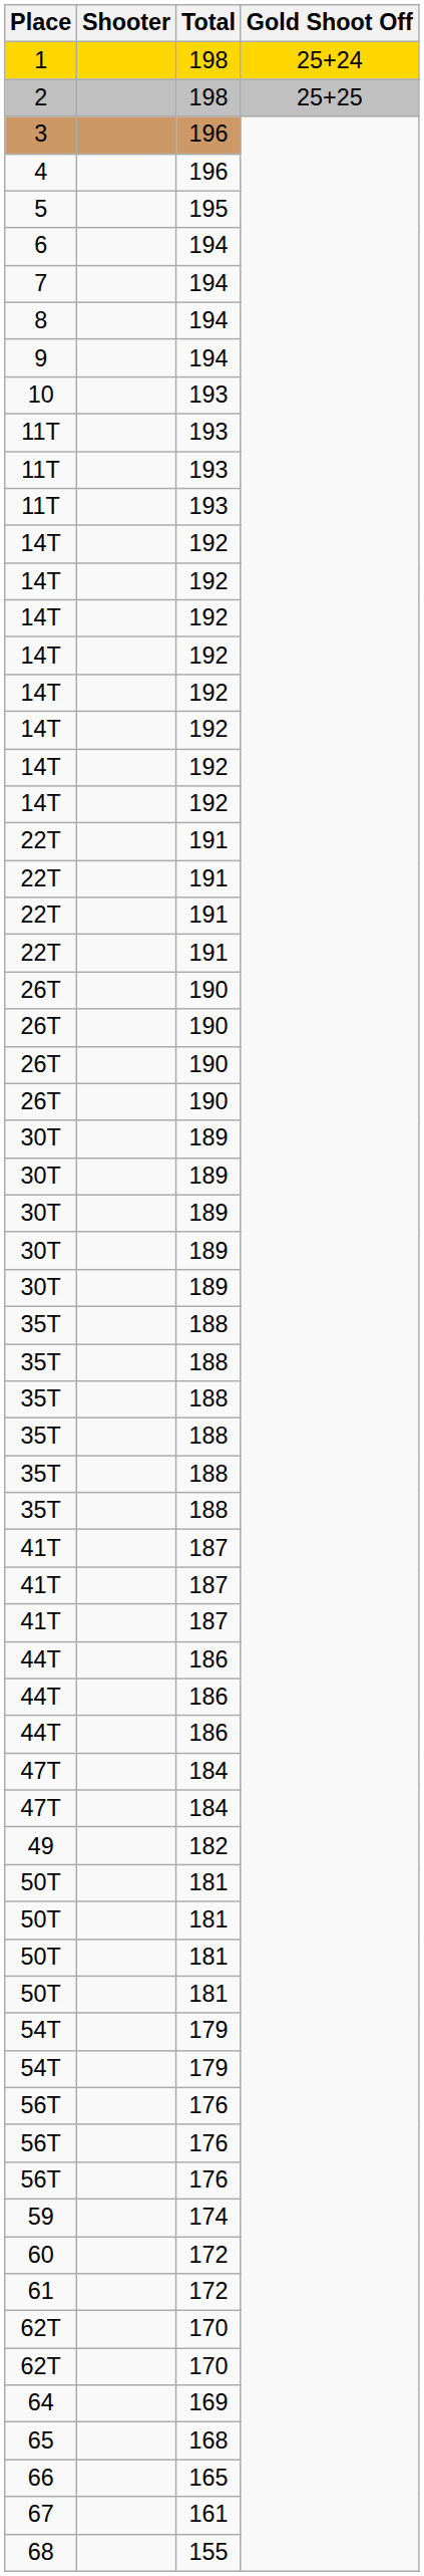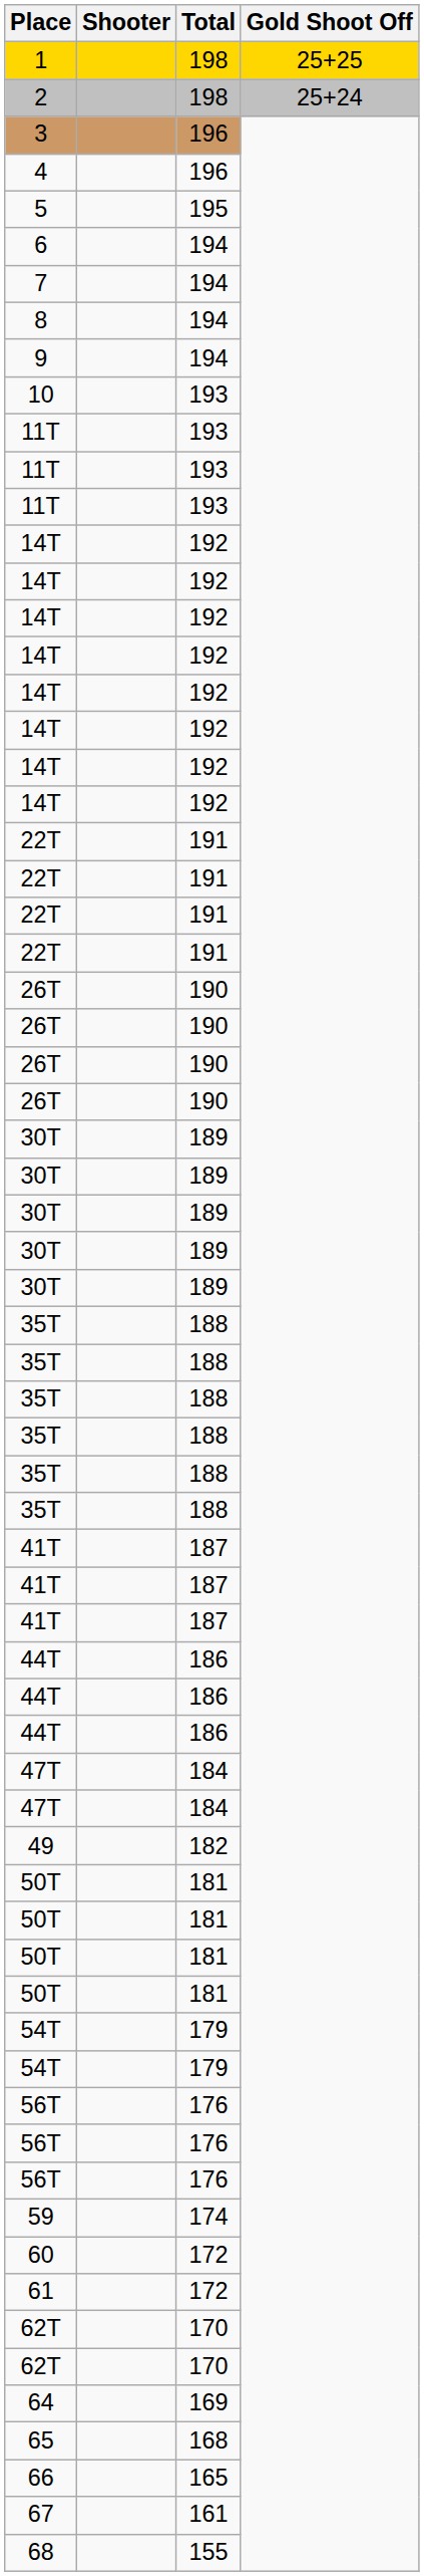 <table class=wikitable style="text-align:center">
 <tr>
 <th>Place</th>
 <th>Shooter</th>
 <th>Total</th>
 <th>Gold Shoot Off</th>
 </tr>
 <tr align=center bgcolor=gold>
 <td>1</td>
 <td align=left></td>
 <td>198</td>
-<td>25+24</td>
+<td>25+25</td>
 </tr>
 <tr align=center bgcolor=silver>
 <td>2</td>
 <td align=left></td>
 <td>198</td>
-<td>25+25</td>
+<td>25+24</td>
 </tr>
 <tr align=center bgcolor=cc9966>
 <td>3</td>
 <td align=left></td>
 <td>196</td>
 </tr>
 <tr>
 <td>4</td>
 <td align=left></td>
 <td>196</td>
 </tr>
 <tr>
 <td>5</td>
 <td align=left></td>
 <td>195</td>
 </tr>
 <tr>
 <td>6</td>
 <td align=left></td>
 <td>194</td>
 </tr>
 <tr>
 <td>7</td>
 <td align=left></td>
 <td>194</td>
 </tr>
 <tr>
 <td>8</td>
 <td align=left></td>
 <td>194</td>
 </tr>
 <tr>
 <td>9</td>
 <td align=left></td>
 <td>194</td>
 </tr>
 <tr>
 <td>10</td>
 <td align=left></td>
 <td>193</td>
 </tr>
 <tr>
 <td>11T</td>
 <td align=left></td>
 <td>193</td>
 </tr>
 <tr>
 <td>11T</td>
 <td align=left></td>
 <td>193</td>
 </tr>
 <tr>
 <td>11T</td>
 <td align=left></td>
 <td>193</td>
 </tr>
 <tr>
 <td>14T</td>
 <td align=left></td>
 <td>192</td>
 </tr>
 <tr>
 <td>14T</td>
 <td align=left></td>
 <td>192</td>
 </tr>
 <tr>
 <td>14T</td>
 <td align=left></td>
 <td>192</td>
 </tr>
 <tr>
 <td>14T</td>
 <td align=left></td>
 <td>192</td>
 </tr>
 <tr>
 <td>14T</td>
 <td align=left></td>
 <td>192</td>
 </tr>
 <tr>
 <td>14T</td>
 <td align=left></td>
 <td>192</td>
 </tr>
 <tr>
 <td>14T</td>
 <td align=left></td>
 <td>192</td>
 </tr>
 <tr>
 <td>14T</td>
 <td align=left></td>
 <td>192</td>
 </tr>
 <tr>
 <td>22T</td>
 <td align=left></td>
 <td>191</td>
 </tr>
 <tr>
 <td>22T</td>
 <td align=left></td>
 <td>191</td>
 </tr>
 <tr>
 <td>22T</td>
 <td align=left></td>
 <td>191</td>
 </tr>
 <tr>
 <td>22T</td>
 <td align=left></td>
 <td>191</td>
 </tr>
 <tr>
 <td>26T</td>
 <td align=left></td>
 <td>190</td>
 </tr>
 <tr>
 <td>26T</td>
 <td align=left></td>
 <td>190</td>
 </tr>
 <tr>
 <td>26T</td>
 <td align=left></td>
 <td>190</td>
 </tr>
 <tr>
 <td>26T</td>
 <td align=left></td>
 <td>190</td>
 </tr>
 <tr>
 <td>30T</td>
 <td align=left></td>
 <td>189</td>
 </tr>
 <tr>
 <td>30T</td>
 <td align=left></td>
 <td>189</td>
 </tr>
 <tr>
 <td>30T</td>
 <td align=left></td>
 <td>189</td>
 </tr>
 <tr>
 <td>30T</td>
 <td align=left></td>
 <td>189</td>
 </tr>
 <tr>
 <td>30T</td>
 <td align=left></td>
 <td>189</td>
 </tr>
 <tr>
 <td>35T</td>
 <td align=left></td>
 <td>188</td>
 </tr>
 <tr>
 <td>35T</td>
 <td align=left></td>
 <td>188</td>
 </tr>
 <tr>
 <td>35T</td>
 <td align=left></td>
 <td>188</td>
 </tr>
 <tr>
 <td>35T</td>
 <td align=left></td>
 <td>188</td>
 </tr>
 <tr>
 <td>35T</td>
 <td align=left></td>
 <td>188</td>
 </tr>
 <tr>
 <td>35T</td>
 <td align=left></td>
 <td>188</td>
 </tr>
 <tr>
 <td>41T</td>
 <td align=left></td>
 <td>187</td>
 </tr>
 <tr>
 <td>41T</td>
 <td align=left></td>
 <td>187</td>
 </tr>
 <tr>
 <td>41T</td>
 <td align=left></td>
 <td>187</td>
 </tr>
 <tr>
 <td>44T</td>
 <td align=left></td>
 <td>186</td>
 </tr>
 <tr>
 <td>44T</td>
 <td align=left></td>
 <td>186</td>
 </tr>
 <tr>
 <td>44T</td>
 <td align=left></td>
 <td>186</td>
 </tr>
 <tr>
 <td>47T</td>
 <td align=left></td>
 <td>184</td>
 </tr>
 <tr>
 <td>47T</td>
 <td align=left></td>
 <td>184</td>
 </tr>
 <tr>
 <td>49</td>
 <td align=left></td>
 <td>182</td>
 </tr>
 <tr>
 <td>50T</td>
 <td align=left></td>
 <td>181</td>
 </tr>
 <tr>
 <td>50T</td>
 <td align=left></td>
 <td>181</td>
 </tr>
 <tr>
 <td>50T</td>
 <td align=left></td>
 <td>181</td>
 </tr>
 <tr>
 <td>50T</td>
 <td align=left></td>
 <td>181</td>
 </tr>
 <tr>
 <td>54T</td>
 <td align=left></td>
 <td>179</td>
 </tr>
 <tr>
 <td>54T</td>
 <td align=left></td>
 <td>179</td>
 </tr>
 <tr>
 <td>56T</td>
 <td align=left></td>
 <td>176</td>
 </tr>
 <tr>
 <td>56T</td>
 <td align=left></td>
 <td>176</td>
 </tr>
 <tr>
 <td>56T</td>
 <td align=left></td>
 <td>176</td>
 </tr>
 <tr>
 <td>59</td>
 <td align=left></td>
 <td>174</td>
 </tr>
 <tr>
 <td>60</td>
 <td align=left></td>
 <td>172</td>
 </tr>
 <tr>
 <td>61</td>
 <td align=left></td>
 <td>172</td>
 </tr>
 <tr>
 <td>62T</td>
 <td align=left></td>
 <td>170</td>
 </tr>
 <tr>
 <td>62T</td>
 <td align=left></td>
 <td>170</td>
 </tr>
 <tr>
 <td>64</td>
 <td align=left></td>
 <td>169</td>
 </tr>
 <tr>
 <td>65</td>
 <td align=left></td>
 <td>168</td>
 </tr>
 <tr>
 <td>66</td>
 <td align=left></td>
 <td>165</td>
 </tr>
 <tr>
 <td>67</td>
 <td align=left></td>
 <td>161</td>
 </tr>
 <tr>
 <td>68</td>
 <td align=left></td>
 <td>155</td>
 </tr>
 </table>
